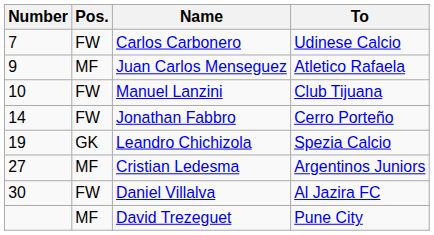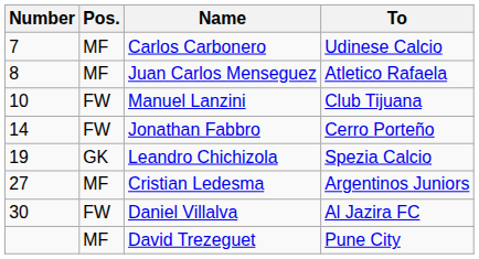 <table class="wikitable">
 <tr>
 <th>Number</th>
 <th>Pos.</th>
 <th>Name</th>
 <th>To</th>
 </tr>
 <tr>
 <td>7</td>
-<td>FW</td>
+<td>MF</td>
 <td> <a href='#'>Carlos Carbonero</a></td>
 <td> <a href='#'>Udinese Calcio</a></td>
 </tr>
 <tr>
-<td>9</td>
+<td>8</td>
 <td>MF</td>
 <td> <a href='#'>Juan Carlos Menseguez</a></td>
 <td> <a href='#'>Atletico Rafaela</a></td>
 </tr>
 <tr>
 <td>10</td>
 <td>FW</td>
 <td> <a href='#'>Manuel Lanzini</a></td>
 <td> <a href='#'>Club Tijuana</a></td>
 </tr>
 <tr>
 <td>14</td>
 <td>FW</td>
 <td> <a href='#'>Jonathan Fabbro</a></td>
 <td> <a href='#'>Cerro Porteño</a></td>
 </tr>
 <tr>
 <td>19</td>
 <td>GK</td>
 <td> <a href='#'>Leandro Chichizola</a></td>
 <td> <a href='#'>Spezia Calcio</a></td>
 </tr>
 <tr>
 <td>27</td>
 <td>MF</td>
 <td> <a href='#'>Cristian Ledesma</a></td>
 <td> <a href='#'>Argentinos Juniors</a></td>
 </tr>
 <tr>
 <td>30</td>
 <td>FW</td>
 <td> <a href='#'>Daniel Villalva</a></td>
 <td> <a href='#'>Al Jazira FC</a></td>
 </tr>
 <tr>
 <td></td>
 <td>MF</td>
 <td> <a href='#'>David Trezeguet</a></td>
 <td> <a href='#'>Pune City</a></td>
 </tr>
 </table>
